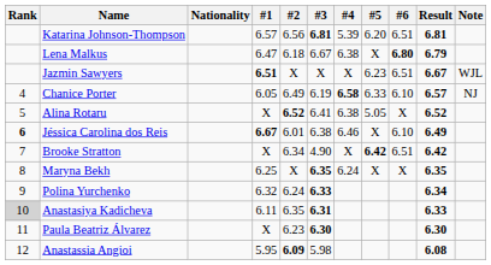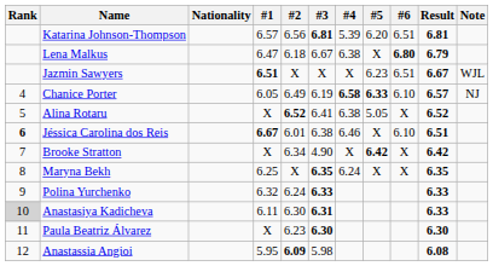 <table class="wikitable sortable" style="text-align:center">
 <tr>
 <th>Rank</th>
 <th>Name</th>
 <th>Nationality</th>
 <th>#1</th>
 <th>#2</th>
 <th>#3</th>
 <th>#4</th>
 <th>#5</th>
 <th>#6</th>
 <th>Result</th>
 <th>Note</th>
 </tr>
 <tr>
 <td></td>
 <td align=left><a href='#'>Katarina Johnson-Thompson</a></td>
 <td align=left></td>
 <td>6.57</td>
 <td>6.56</td>
 <td><strong>6.81</strong></td>
 <td>5.39</td>
 <td>6.20</td>
 <td>6.51</td>
 <td><strong>6.81</strong></td>
 <td></td>
 </tr>
 <tr>
 <td></td>
 <td align=left><a href='#'>Lena Malkus</a></td>
 <td align=left></td>
 <td>6.47</td>
 <td>6.18</td>
 <td>6.67</td>
 <td>6.38</td>
 <td>X</td>
 <td><strong>6.80</strong></td>
 <td><strong>6.79</strong></td>
 <td></td>
 </tr>
 <tr>
 <td></td>
 <td align=left><a href='#'>Jazmin Sawyers</a></td>
 <td align=left></td>
 <td><strong>6.51</strong></td>
 <td>X</td>
 <td>X</td>
 <td>X</td>
 <td>6.23</td>
 <td>6.51</td>
 <td><strong>6.67</strong></td>
 <td>WJL</td>
 </tr>
 <tr>
 <td>4</td>
 <td align=left><a href='#'>Chanice Porter</a></td>
 <td align=left></td>
 <td>6.05</td>
 <td>6.49</td>
 <td>6.19</td>
 <td><strong>6.58</strong></td>
-<td>6.33</td>
+<td><strong>6.33</strong></td>
 <td>6.10</td>
 <td><strong>6.57</strong></td>
 <td>NJ</td>
 </tr>
 <tr>
 <td>5</td>
 <td align=left><a href='#'>Alina Rotaru</a></td>
 <td align=left></td>
 <td>X</td>
 <td><strong>6.52</strong></td>
 <td>6.41</td>
 <td>6.38</td>
 <td>5.05</td>
 <td>X</td>
 <td><strong>6.52</strong></td>
 <td></td>
 </tr>
 <tr>
 <td><strong>6</strong></td>
 <td align=left><a href='#'>Jéssica Carolina dos Reis</a></td>
 <td align=left></td>
 <td><strong>6.67</strong></td>
 <td>6.01</td>
 <td>6.38</td>
 <td>6.46</td>
 <td>X</td>
 <td>6.10</td>
-<td><strong>6.49</strong></td>
+<td><strong>6.51</strong></td>
 <td></td>
 </tr>
 <tr>
 <td>7</td>
 <td align=left><a href='#'>Brooke Stratton</a></td>
 <td align=left></td>
 <td>X</td>
 <td>6.34</td>
 <td>4.90</td>
 <td>X</td>
 <td><strong>6.42</strong></td>
-<td>6.51</td>
+<td>X</td>
 <td><strong>6.42</strong></td>
 <td></td>
 </tr>
 <tr>
 <td>8</td>
 <td align=left><a href='#'>Maryna Bekh</a></td>
 <td align=left></td>
 <td>6.25</td>
 <td>X</td>
 <td><strong>6.35</strong></td>
 <td>6.24</td>
 <td>X</td>
 <td>X</td>
 <td><strong>6.35</strong></td>
 <td></td>
 </tr>
 <tr>
 <td>9</td>
 <td align=left><a href='#'>Polina Yurchenko</a></td>
 <td align=left></td>
 <td>6.32</td>
 <td>6.24</td>
 <td><strong>6.33</strong></td>
 <td></td>
 <td></td>
 <td></td>
-<td><strong>6.34</strong></td>
+<td><strong>6.33</strong></td>
 <td></td>
 </tr>
 <tr>
 <td style="background: lightgrey;">10</td>
 <td align=left><a href='#'>Anastasiya Kadicheva</a></td>
 <td align=left></td>
 <td>6.11</td>
-<td>6.35</td>
+<td>6.30</td>
 <td><strong>6.31</strong></td>
 <td></td>
 <td></td>
 <td></td>
 <td><strong>6.33</strong></td>
 <td></td>
 </tr>
 <tr>
 <td>11</td>
 <td align=left><a href='#'>Paula Beatriz Álvarez</a></td>
 <td align=left></td>
 <td>X</td>
 <td>6.23</td>
 <td><strong>6.30</strong></td>
 <td></td>
 <td></td>
 <td></td>
 <td><strong>6.30</strong></td>
 <td></td>
 </tr>
 <tr>
 <td>12</td>
 <td align=left><a href='#'>Anastassia Angioi</a></td>
 <td align=left></td>
 <td>5.95</td>
 <td><strong>6.09</strong></td>
 <td>5.98</td>
 <td></td>
 <td></td>
 <td></td>
 <td><strong>6.08</strong></td>
 <td></td>
 </tr>
 </table>
